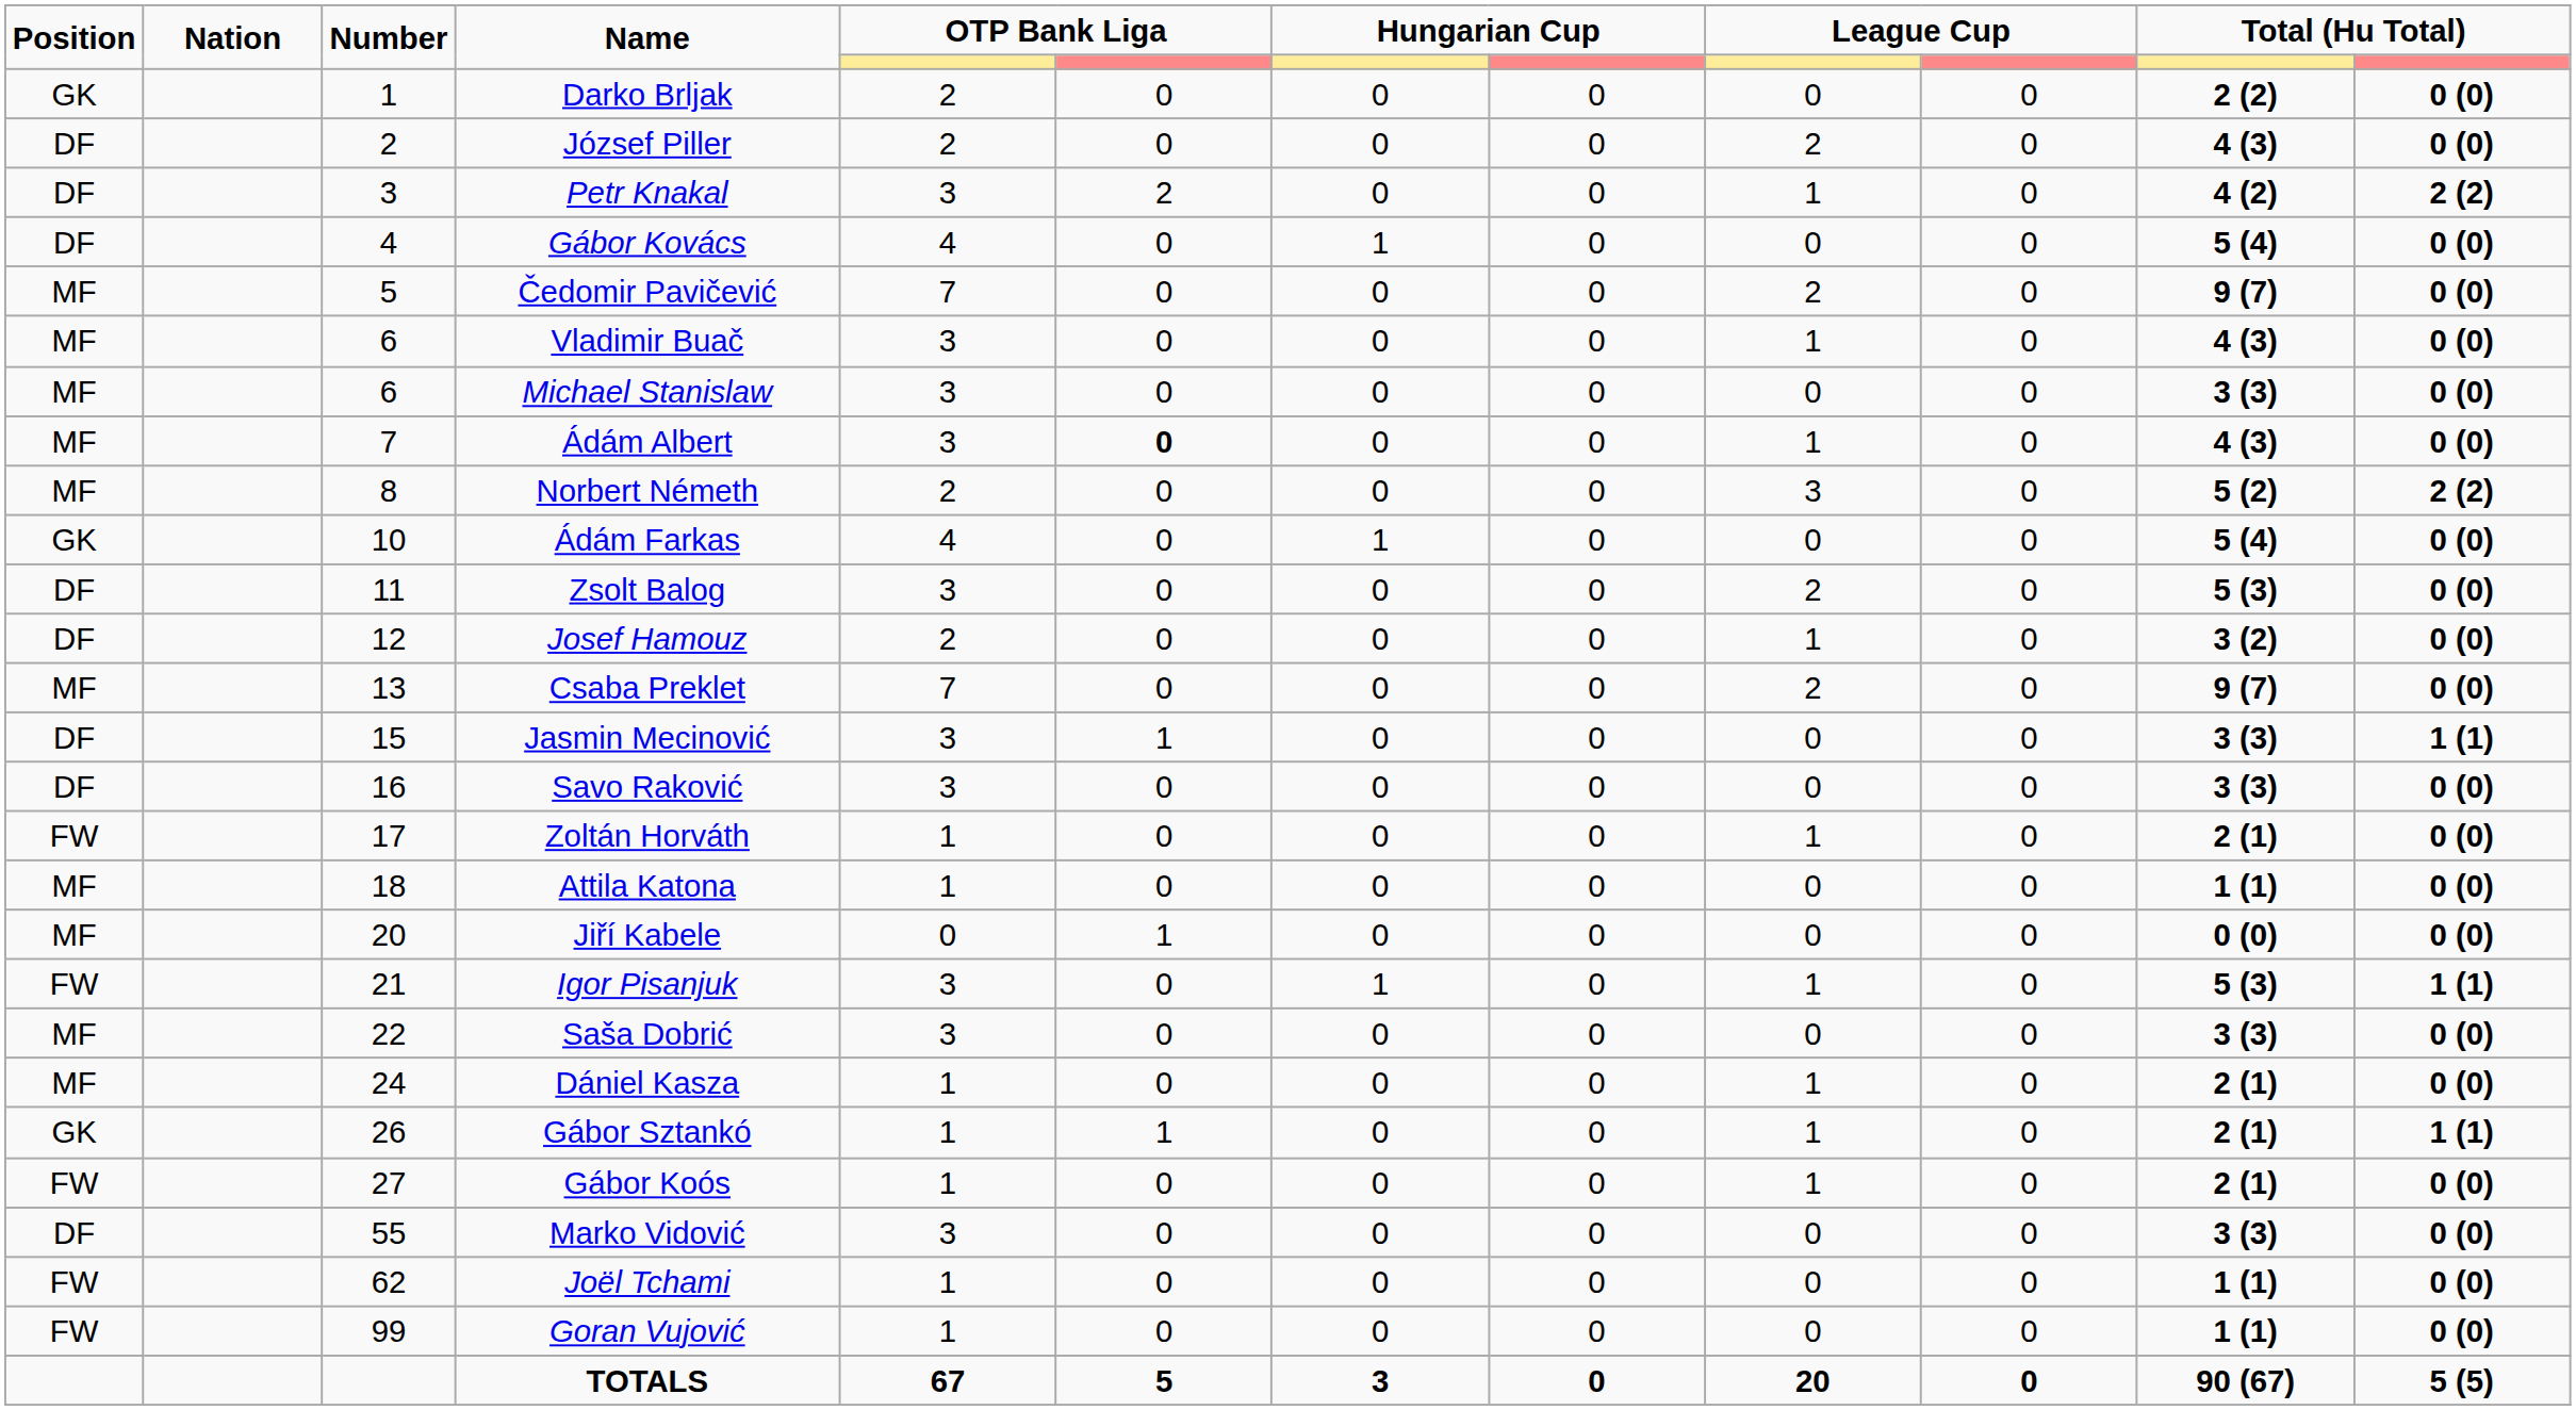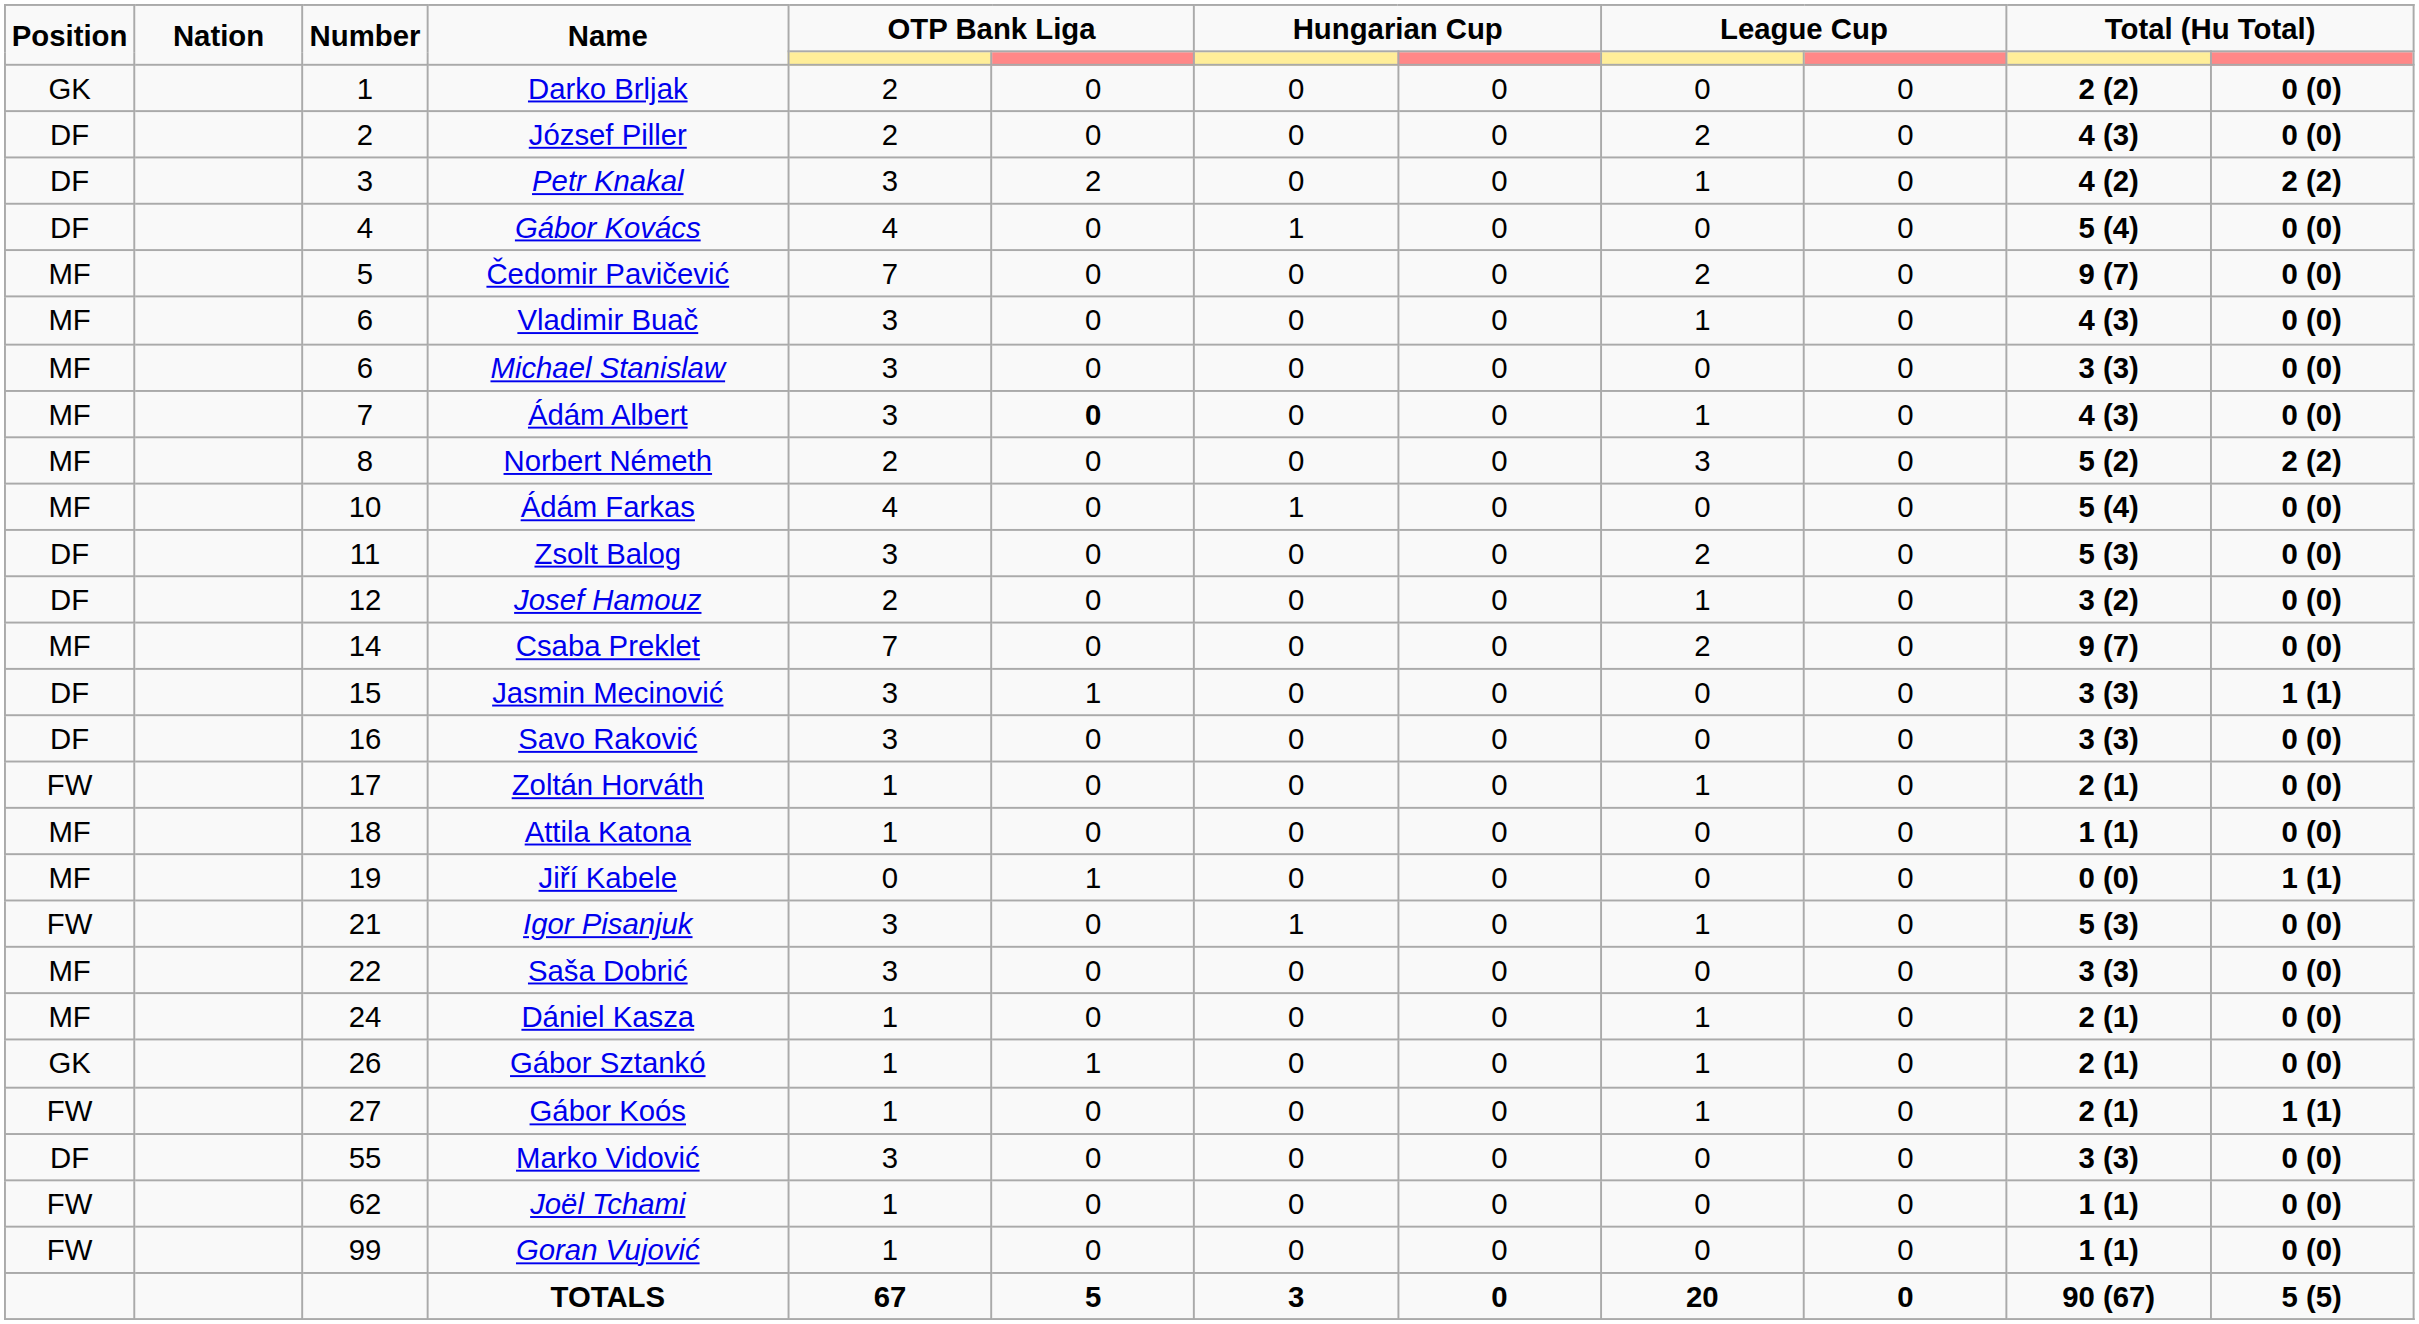 <table class="wikitable" style="font-size: 95%; text-align: center;">
 <tr>
 <td rowspan="2" width="5%" align="center"><strong>Position</strong></td>
 <td rowspan="2" width="7%" align="center"><strong>Nation</strong></td>
 <td rowspan="2" width="5%" align="center"><strong>Number</strong></td>
 <td rowspan="2" width="15%" align="center"><strong>Name</strong></td>
 <td colspan="2" align="center"><strong>OTP Bank Liga</strong></td>
 <td colspan="2" align="center"><strong>Hungarian Cup</strong></td>
 <td colspan="2" align="center"><strong>League Cup</strong></td>
 <td colspan="2" align="center"><strong>Total (Hu Total)</strong></td>
 </tr>
 <tr>
 <th width=60 style="background: #FFEE99"></th>
 <th width=60 style="background: #FF8888"></th>
 <th width=60 style="background: #FFEE99"></th>
 <th width=60 style="background: #FF8888"></th>
 <th width=60 style="background: #FFEE99"></th>
 <th width=60 style="background: #FF8888"></th>
 <th width=60 style="background: #FFEE99"></th>
 <th width=60 style="background: #FF8888"></th>
 </tr>
 <tr>
 <td>GK</td>
 <td></td>
 <td>1</td>
 <td><a href='#'>Darko Brljak</a></td>
 <td>2</td>
 <td>0</td>
 <td>0</td>
 <td>0</td>
 <td>0</td>
 <td>0</td>
 <td><strong>2 (2)</strong></td>
 <td><strong>0 (0)</strong></td>
 </tr>
 <tr>
 <td>DF</td>
 <td></td>
 <td>2</td>
 <td><a href='#'>József Piller</a></td>
 <td>2</td>
 <td>0</td>
 <td>0</td>
 <td>0</td>
 <td>2</td>
 <td>0</td>
 <td><strong>4 (3)</strong></td>
 <td><strong>0 (0)</strong></td>
 </tr>
 <tr>
 <td>DF</td>
 <td></td>
 <td>3</td>
 <td><em><a href='#'>Petr Knakal</a></em></td>
 <td>3</td>
 <td>2</td>
 <td>0</td>
 <td>0</td>
 <td>1</td>
 <td>0</td>
 <td><strong>4 (2)</strong></td>
 <td><strong>2 (2)</strong></td>
 </tr>
 <tr>
 <td>DF</td>
 <td></td>
 <td>4</td>
 <td><em><a href='#'>Gábor Kovács</a></em></td>
 <td>4</td>
 <td>0</td>
 <td>1</td>
 <td>0</td>
 <td>0</td>
 <td>0</td>
 <td><strong>5 (4)</strong></td>
 <td><strong>0 (0)</strong></td>
 </tr>
 <tr>
 <td>MF</td>
 <td></td>
 <td>5</td>
 <td><a href='#'>Čedomir Pavičević</a></td>
 <td>7</td>
 <td>0</td>
 <td>0</td>
 <td>0</td>
 <td>2</td>
 <td>0</td>
 <td><strong>9 (7)</strong></td>
 <td><strong>0 (0)</strong></td>
 </tr>
 <tr>
 <td>MF</td>
 <td></td>
 <td>6</td>
 <td><a href='#'>Vladimir Buač</a></td>
 <td>3</td>
 <td>0</td>
 <td>0</td>
 <td>0</td>
 <td>1</td>
 <td>0</td>
 <td><strong>4 (3)</strong></td>
 <td><strong>0 (0)</strong></td>
 </tr>
 <tr>
 <td>MF</td>
 <td></td>
 <td>6</td>
 <td><em><a href='#'>Michael Stanislaw</a></em></td>
 <td>3</td>
 <td>0</td>
 <td>0</td>
 <td>0</td>
 <td>0</td>
 <td>0</td>
 <td><strong>3 (3)</strong></td>
 <td><strong>0 (0)</strong></td>
 </tr>
 <tr>
 <td>MF</td>
 <td></td>
 <td>7</td>
 <td><a href='#'>Ádám Albert</a></td>
 <td>3</td>
 <td><strong>0</strong></td>
 <td>0</td>
 <td>0</td>
 <td>1</td>
 <td>0</td>
 <td><strong>4 (3)</strong></td>
 <td><strong>0 (0)</strong></td>
 </tr>
 <tr>
 <td>MF</td>
 <td></td>
 <td>8</td>
 <td><a href='#'>Norbert Németh</a></td>
 <td>2</td>
 <td>0</td>
 <td>0</td>
 <td>0</td>
 <td>3</td>
 <td>0</td>
 <td><strong>5 (2)</strong></td>
 <td><strong>2 (2)</strong></td>
 </tr>
 <tr>
-<td>GK</td>
+<td>MF</td>
 <td></td>
 <td>10</td>
 <td><a href='#'>Ádám Farkas</a></td>
 <td>4</td>
 <td>0</td>
 <td>1</td>
 <td>0</td>
 <td>0</td>
 <td>0</td>
 <td><strong>5 (4)</strong></td>
 <td><strong>0 (0)</strong></td>
 </tr>
 <tr>
 <td>DF</td>
 <td></td>
 <td>11</td>
 <td><a href='#'>Zsolt Balog</a></td>
 <td>3</td>
 <td>0</td>
 <td>0</td>
 <td>0</td>
 <td>2</td>
 <td>0</td>
 <td><strong>5 (3)</strong></td>
 <td><strong>0 (0)</strong></td>
 </tr>
 <tr>
 <td>DF</td>
 <td></td>
 <td>12</td>
 <td><em><a href='#'>Josef Hamouz</a></em></td>
 <td>2</td>
 <td>0</td>
 <td>0</td>
 <td>0</td>
 <td>1</td>
 <td>0</td>
 <td><strong>3 (2)</strong></td>
 <td><strong>0 (0)</strong></td>
 </tr>
 <tr>
 <td>MF</td>
 <td></td>
-<td>13</td>
+<td>14</td>
 <td><a href='#'>Csaba Preklet</a></td>
 <td>7</td>
 <td>0</td>
 <td>0</td>
 <td>0</td>
 <td>2</td>
 <td>0</td>
 <td><strong>9 (7)</strong></td>
 <td><strong>0 (0)</strong></td>
 </tr>
 <tr>
 <td>DF</td>
 <td></td>
 <td>15</td>
 <td><a href='#'>Jasmin Mecinović</a></td>
 <td>3</td>
 <td>1</td>
 <td>0</td>
 <td>0</td>
 <td>0</td>
 <td>0</td>
 <td><strong>3 (3)</strong></td>
 <td><strong>1 (1)</strong></td>
 </tr>
 <tr>
 <td>DF</td>
 <td></td>
 <td>16</td>
 <td><a href='#'>Savo Raković</a></td>
 <td>3</td>
 <td>0</td>
 <td>0</td>
 <td>0</td>
 <td>0</td>
 <td>0</td>
 <td><strong>3 (3)</strong></td>
 <td><strong>0 (0)</strong></td>
 </tr>
 <tr>
 <td>FW</td>
 <td></td>
 <td>17</td>
 <td><a href='#'>Zoltán Horváth</a></td>
 <td>1</td>
 <td>0</td>
 <td>0</td>
 <td>0</td>
 <td>1</td>
 <td>0</td>
 <td><strong>2 (1)</strong></td>
 <td><strong>0 (0)</strong></td>
 </tr>
 <tr>
 <td>MF</td>
 <td></td>
 <td>18</td>
 <td><a href='#'>Attila Katona</a></td>
 <td>1</td>
 <td>0</td>
 <td>0</td>
 <td>0</td>
 <td>0</td>
 <td>0</td>
 <td><strong>1 (1)</strong></td>
 <td><strong>0 (0)</strong></td>
 </tr>
 <tr>
 <td>MF</td>
 <td></td>
-<td>20</td>
+<td>19</td>
 <td><a href='#'>Jiří Kabele</a></td>
 <td>0</td>
 <td>1</td>
 <td>0</td>
 <td>0</td>
 <td>0</td>
 <td>0</td>
 <td><strong>0 (0)</strong></td>
-<td><strong>0 (0)</strong></td>
+<td><strong>1 (1)</strong></td>
 </tr>
 <tr>
 <td>FW</td>
 <td></td>
 <td>21</td>
 <td><em><a href='#'>Igor Pisanjuk</a></em></td>
 <td>3</td>
 <td>0</td>
 <td>1</td>
 <td>0</td>
 <td>1</td>
 <td>0</td>
 <td><strong>5 (3)</strong></td>
-<td><strong>1 (1)</strong></td>
+<td><strong>0 (0)</strong></td>
 </tr>
 <tr>
 <td>MF</td>
 <td></td>
 <td>22</td>
 <td><a href='#'>Saša Dobrić</a></td>
 <td>3</td>
 <td>0</td>
 <td>0</td>
 <td>0</td>
 <td>0</td>
 <td>0</td>
 <td><strong>3 (3)</strong></td>
 <td><strong>0 (0)</strong></td>
 </tr>
 <tr>
 <td>MF</td>
 <td></td>
 <td>24</td>
 <td><a href='#'>Dániel Kasza</a></td>
 <td>1</td>
 <td>0</td>
 <td>0</td>
 <td>0</td>
 <td>1</td>
 <td>0</td>
 <td><strong>2 (1)</strong></td>
 <td><strong>0 (0)</strong></td>
 </tr>
 <tr>
 <td>GK</td>
 <td></td>
 <td>26</td>
 <td><a href='#'>Gábor Sztankó</a></td>
 <td>1</td>
 <td>1</td>
 <td>0</td>
 <td>0</td>
 <td>1</td>
 <td>0</td>
 <td><strong>2 (1)</strong></td>
-<td><strong>1 (1)</strong></td>
+<td><strong>0 (0)</strong></td>
 </tr>
 <tr>
 <td>FW</td>
 <td></td>
 <td>27</td>
 <td><a href='#'>Gábor Koós</a></td>
 <td>1</td>
 <td>0</td>
 <td>0</td>
 <td>0</td>
 <td>1</td>
 <td>0</td>
 <td><strong>2 (1)</strong></td>
-<td><strong>0 (0)</strong></td>
+<td><strong>1 (1)</strong></td>
 </tr>
 <tr>
 <td>DF</td>
 <td></td>
 <td>55</td>
 <td><a href='#'>Marko Vidović</a></td>
 <td>3</td>
 <td>0</td>
 <td>0</td>
 <td>0</td>
 <td>0</td>
 <td>0</td>
 <td><strong>3 (3)</strong></td>
 <td><strong>0 (0)</strong></td>
 </tr>
 <tr>
 <td>FW</td>
 <td></td>
 <td>62</td>
 <td><em><a href='#'>Joël Tchami</a></em></td>
 <td>1</td>
 <td>0</td>
 <td>0</td>
 <td>0</td>
 <td>0</td>
 <td>0</td>
 <td><strong>1 (1)</strong></td>
 <td><strong>0 (0)</strong></td>
 </tr>
 <tr>
 <td>FW</td>
 <td></td>
 <td>99</td>
 <td><em><a href='#'>Goran Vujović</a></em></td>
 <td>1</td>
 <td>0</td>
 <td>0</td>
 <td>0</td>
 <td>0</td>
 <td>0</td>
 <td><strong>1 (1)</strong></td>
 <td><strong>0 (0)</strong></td>
 </tr>
 <tr>
 <td></td>
 <td></td>
 <td></td>
 <td><strong>TOTALS</strong></td>
 <td><strong>67</strong></td>
 <td><strong>5</strong></td>
 <td><strong>3</strong></td>
 <td><strong>0</strong></td>
 <td><strong>20</strong></td>
 <td><strong>0</strong></td>
 <td><strong>90 (67)</strong></td>
 <td><strong>5 (5)</strong></td>
 </tr>
 <tr>
 </tr>
 </table>
